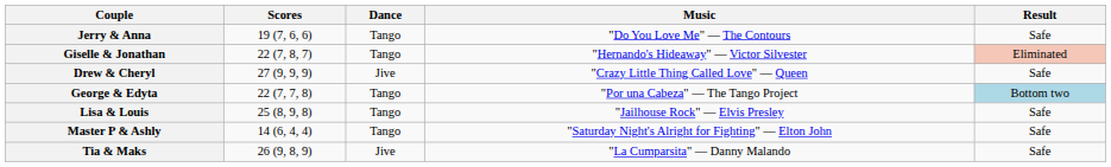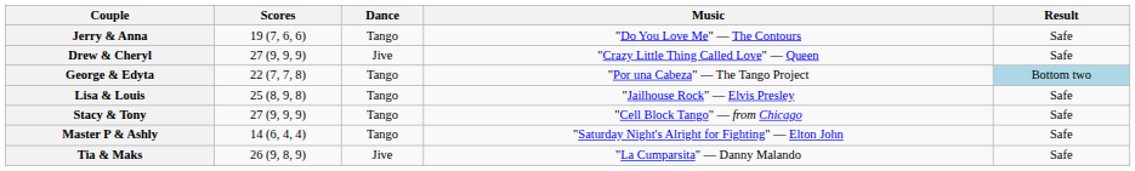 <table class="wikitable sortable" style="text-align:center; width:90%">
 <tr>
 <th scope="col">Couple</th>
 <th scope="col">Scores</th>
 <th scope="col" class="unsortable">Dance</th>
 <th scope="col" class="unsortable">Music</th>
 <th scope="col" class="unsortable">Result</th>
 </tr>
 <tr>
 <th scope="row">Jerry & Anna</th>
 <td>19 (7, 6, 6)</td>
 <td>Tango</td>
 <td>"<a href='#'>Do You Love Me</a>" — <a href='#'>The Contours</a></td>
 <td>Safe</td>
-</tr>
-<tr>
-<th scope="row">Giselle & Jonathan</th>
-<td>22 (7, 8, 7)</td>
-<td>Tango</td>
-<td>"<a href='#'>Hernando's Hideaway</a>" — <a href='#'>Victor Silvester</a></td>
-<td bgcolor=f4c7b8>Eliminated</td>
 </tr>
 <tr>
 <th scope="row">Drew & Cheryl</th>
 <td>27 (9, 9, 9)</td>
 <td>Jive</td>
 <td>"<a href='#'>Crazy Little Thing Called Love</a>" — <a href='#'>Queen</a></td>
 <td>Safe</td>
 </tr>
 <tr>
 <th scope="row">George & Edyta</th>
 <td>22 (7, 7, 8)</td>
 <td>Tango</td>
 <td>"<a href='#'>Por una Cabeza</a>" — The Tango Project</td>
 <td bgcolor=lightblue>Bottom two</td>
 </tr>
 <tr>
 <th scope="row">Lisa & Louis</th>
 <td>25 (8, 9, 8)</td>
 <td>Tango</td>
 <td>"<a href='#'>Jailhouse Rock</a>" — <a href='#'>Elvis Presley</a></td>
 <td>Safe</td>
 </tr>
 <tr>
+<th scope="row">Stacy & Tony</th>
+<td>27 (9, 9, 9)</td>
+<td>Tango</td>
+<td>"<a href='#'>Cell Block Tango</a>" — <em>from <a href='#'>Chicago</a></em></td>
+<td>Safe</td>
+</tr>
+<tr>
 <th scope="row">Master P & Ashly</th>
 <td>14 (6, 4, 4)</td>
 <td>Tango</td>
 <td>"<a href='#'>Saturday Night's Alright for Fighting</a>" — <a href='#'>Elton John</a></td>
 <td>Safe</td>
 </tr>
 <tr>
 <th scope="row">Tia & Maks</th>
 <td>26 (9, 8, 9)</td>
 <td>Jive</td>
 <td>"<a href='#'>La Cumparsita</a>" — Danny Malando</td>
 <td>Safe</td>
 </tr>
 </table>
